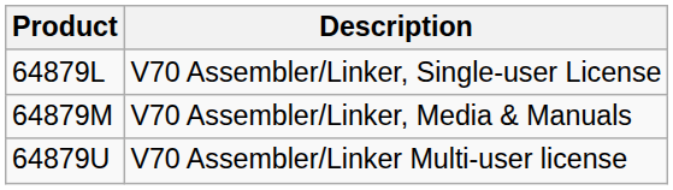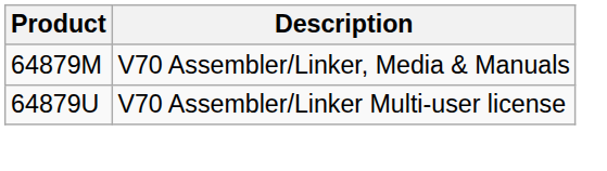 <table class="wikitable">
 <tr>
 <th>Product</th>
 <th>Description</th>
-</tr>
-<tr>
-<td>64879L</td>
-<td>V70 Assembler/Linker, Single-user License</td>
 </tr>
 <tr>
 <td>64879M</td>
 <td>V70 Assembler/Linker, Media & Manuals</td>
 </tr>
 <tr>
 <td>64879U</td>
 <td>V70 Assembler/Linker Multi-user license</td>
 </tr>
 </table>
